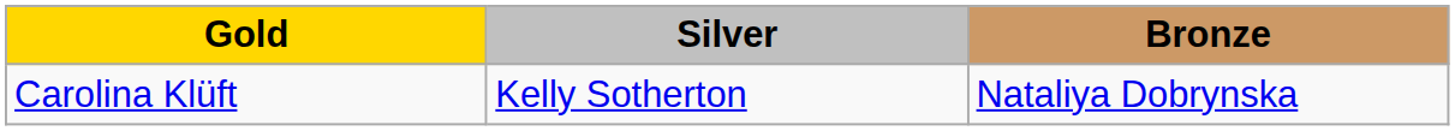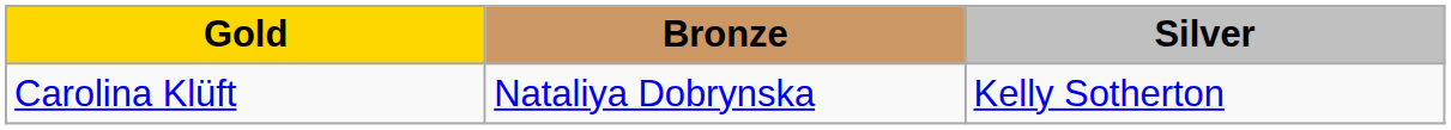 <table class="wikitable" style="text-align:left">
 <tr align="center">
 <td width=200 bgcolor=gold><strong>Gold</strong></td>
+<td width=200 bgcolor=CC9966><strong>Bronze</strong></td>
 <td width=200 bgcolor=silver><strong>Silver</strong></td>
-<td width=200 bgcolor=CC9966><strong>Bronze</strong></td>
 </tr>
 <tr>
 <td><a href='#'>Carolina Klüft</a><br><em></em></td>
+<td><a href='#'>Nataliya Dobrynska</a><br><em></em></td>
 <td><a href='#'>Kelly Sotherton</a><br><em></em></td>
-<td><a href='#'>Nataliya Dobrynska</a><br><em></em></td>
 </tr>
 </table>
